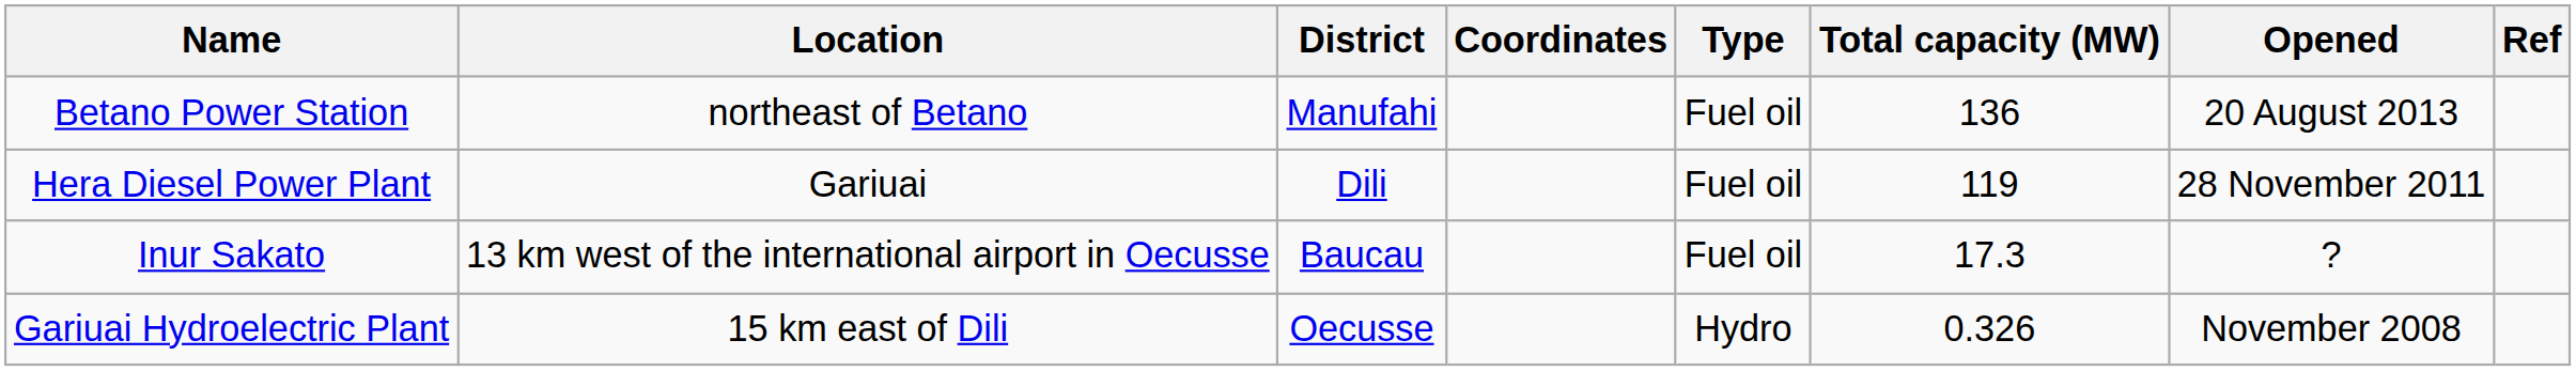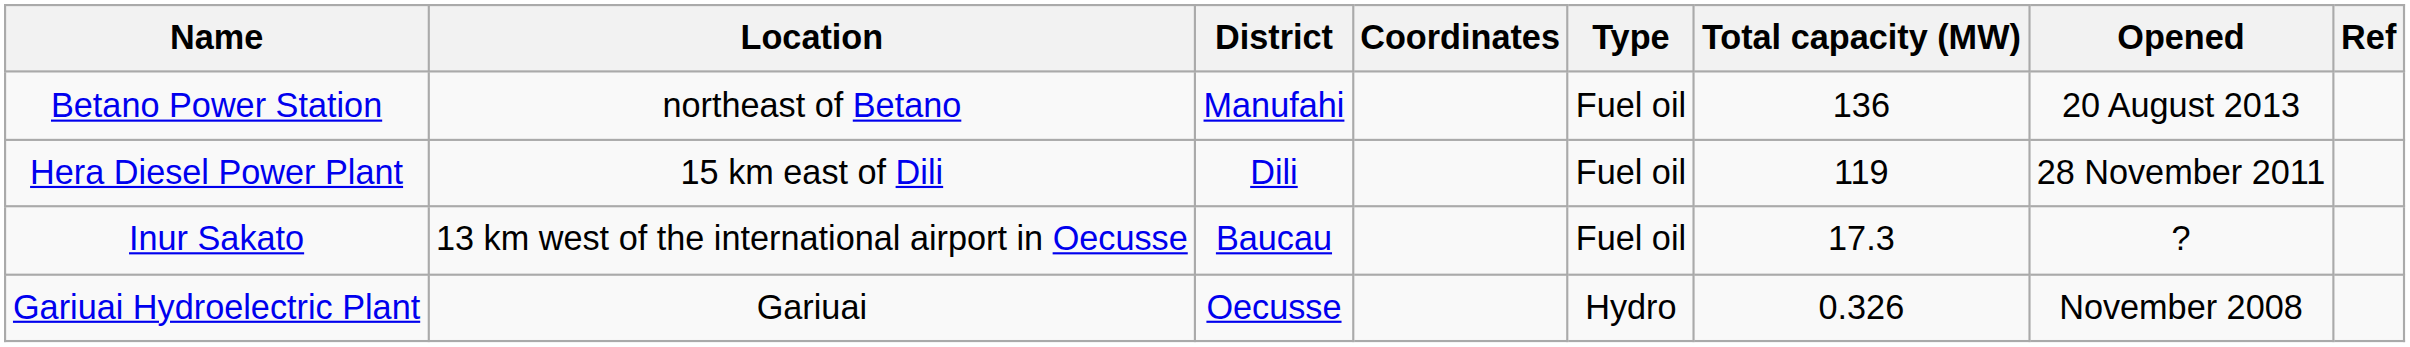 <table class="wikitable sortable" style="font-size:100%;border:0px;text-align:center;line-height:150%;table-layout: fixed">
 <tr>
 <th scope="col">Name</th>
 <th scope="col">Location</th>
 <th scope="col">District</th>
 <th scope="col">Coordinates</th>
 <th scope="col">Type</th>
 <th scope="col" data-sort-type="number">Total capacity (MW)</th>
 <th scope="col" data-sort-type="number">Opened</th>
 <th scope="col">Ref</th>
 </tr>
 <tr>
 <td><a href='#'>Betano Power Station</a></td>
 <td>northeast of <a href='#'>Betano</a></td>
 <td><a href='#'>Manufahi</a></td>
 <td></td>
 <td>Fuel oil</td>
 <td>136</td>
 <td>20 August 2013</td>
 <td></td>
 </tr>
 <tr>
 <td><a href='#'>Hera Diesel Power Plant</a></td>
-<td>Gariuai</td>
+<td>15 km east of <a href='#'>Dili</a></td>
 <td><a href='#'>Dili</a></td>
 <td></td>
 <td>Fuel oil</td>
 <td>119</td>
 <td>28 November 2011</td>
 <td></td>
 </tr>
 <tr>
 <td><a href='#'>Inur Sakato</a></td>
 <td>13 km west of the international airport in <a href='#'>Oecusse</a></td>
 <td><a href='#'>Baucau</a></td>
 <td></td>
 <td>Fuel oil</td>
 <td>17.3</td>
 <td>?</td>
 <td></td>
 </tr>
 <tr>
 <td><a href='#'>Gariuai Hydroelectric Plant</a></td>
-<td>15 km east of <a href='#'>Dili</a></td>
+<td>Gariuai</td>
 <td><a href='#'>Oecusse</a></td>
 <td></td>
 <td>Hydro</td>
 <td>0.326</td>
 <td>November 2008</td>
 <td></td>
 </tr>
 <tr>
 </tr>
 </table>
